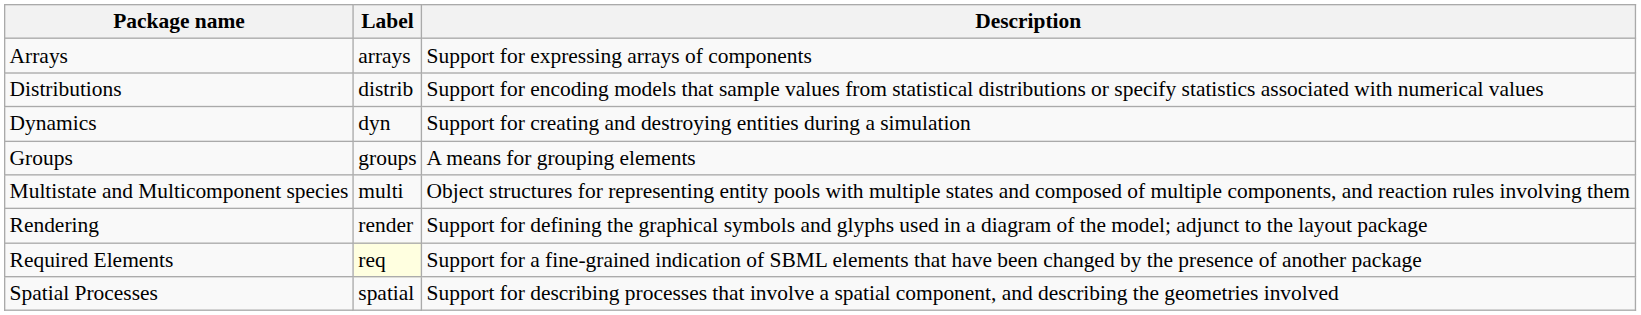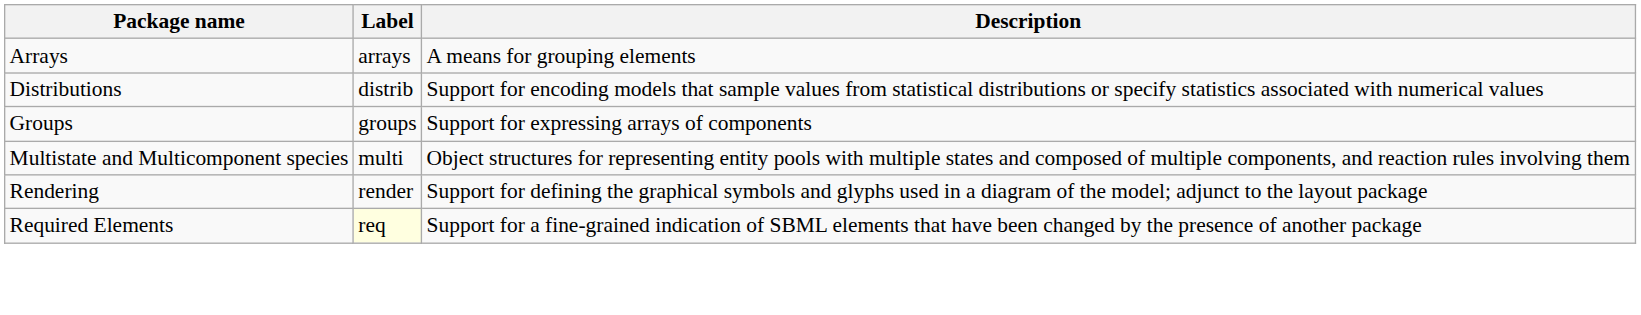 <table class="wikitable">
 <tr>
 <th>Package name</th>
 <th>Label</th>
 <th>Description</th>
 </tr>
 <tr>
 <td>Arrays</td>
 <td>arrays</td>
-<td>Support for expressing arrays of components</td>
+<td>A means for grouping elements</td>
 </tr>
 <tr>
 <td>Distributions</td>
 <td>distrib</td>
 <td>Support for encoding models that sample values from statistical distributions or specify statistics associated with numerical values</td>
 </tr>
 <tr>
-<td>Dynamics</td>
-<td>dyn</td>
-<td>Support for creating and destroying entities during a simulation</td>
-</tr>
-<tr>
 <td>Groups</td>
 <td>groups</td>
-<td>A means for grouping elements</td>
+<td>Support for expressing arrays of components</td>
 </tr>
 <tr>
 <td>Multistate and Multicomponent species</td>
 <td>multi</td>
 <td>Object structures for representing entity pools with multiple states and composed of multiple components, and reaction rules involving them</td>
 </tr>
 <tr>
 <td>Rendering</td>
 <td>render</td>
 <td>Support for defining the graphical symbols and glyphs used in a diagram of the model; adjunct to the layout package</td>
 </tr>
 <tr>
 <td>Required Elements</td>
 <td style="background: lightyellow;">req</td>
 <td>Support for a fine-grained indication of SBML elements that have been changed by the presence of another package</td>
 </tr>
-<tr>
-<td>Spatial Processes</td>
-<td>spatial</td>
-<td>Support for describing processes that involve a spatial component, and describing the geometries involved</td>
-</tr>
 </table>
